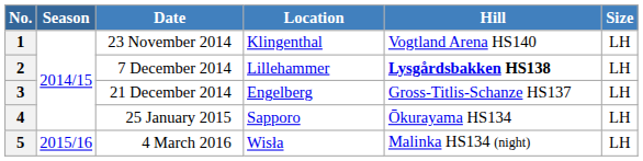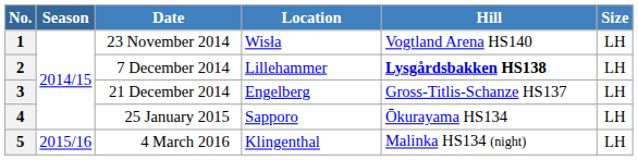 <table class="wikitable plainrowheaders" style="background:#fff; font-size:86%; line-height:15px; border:gray solid 1px; border-collapse:collapse;">
 <tr style="background:#efefef;">
 <th style="background-color:#369; color:white; width:10px;">No.</th>
 <th style="background-color:#369; color:white;  width:30px;">Season</th>
 <th style="background-color:#4180be; color:white; width:120px;">Date</th>
 <th style="background-color:#4180be; color:white; width:115px;">Location</th>
 <th style="background-color:#4180be; color:white; width:180px;">Hill</th>
 <th style="background-color:#4180be; color:white; width:25px;">Size</th>
 </tr>
 <tr>
 <th scope=row style="text-align:center;">1</th>
 <td rowspan=4 align=center><a href='#'>2014/15</a></td>
 <td align=right>23 November 2014  </td>
-<td> <a href='#'>Klingenthal</a></td>
+<td> <a href='#'>Wisła</a></td>
 <td><a href='#'>Vogtland Arena</a> HS140</td>
 <td align=center>LH</td>
 </tr>
 <tr>
 <th scope=row style="text-align:center;">2</th>
 <td align=right>7 December 2014  </td>
 <td> <a href='#'>Lillehammer</a></td>
 <td><strong><a href='#'>Lysgårdsbakken</a> HS138</strong></td>
 <td align=center>LH</td>
 </tr>
 <tr>
 <th scope=row style="text-align:center;">3</th>
 <td align=right>21 December 2014  </td>
 <td> <a href='#'>Engelberg</a></td>
 <td><a href='#'>Gross-Titlis-Schanze</a> HS137</td>
 <td align=center>LH</td>
 </tr>
 <tr>
 <th scope=row style="text-align:center;">4</th>
 <td align=right>25 January 2015  </td>
 <td> <a href='#'>Sapporo</a></td>
 <td><a href='#'>Ōkurayama</a> HS134</td>
 <td align=center>LH</td>
 </tr>
 <tr>
 <th scope=row style="text-align:center;">5</th>
 <td align=center><a href='#'>2015/16</a></td>
 <td align=right>4 March 2016  </td>
-<td> <a href='#'>Wisła</a></td>
+<td> <a href='#'>Klingenthal</a></td>
 <td><a href='#'>Malinka</a> HS134 <small>(night)</small></td>
 <td align=center>LH</td>
 </tr>
 </table>
